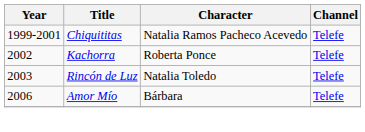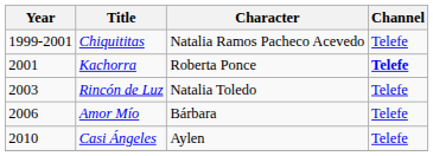 <table class="wikitable" style="font-size: 90%;">
 <tr>
 <th>Year</th>
 <th>Title</th>
 <th>Character</th>
 <th>Channel</th>
 </tr>
 <tr>
 <td>1999-2001</td>
 <td><em><a href='#'>Chiquititas</a></em></td>
 <td>Natalia Ramos Pacheco Acevedo</td>
 <td><a href='#'>Telefe</a></td>
 </tr>
 <tr>
-<td>2002</td>
+<td>2001</td>
 <td><em><a href='#'>Kachorra</a></em></td>
 <td>Roberta Ponce</td>
-<td><a href='#'>Telefe</a></td>
+<td><strong><a href='#'>Telefe</a></strong></td>
 </tr>
 <tr>
 <td>2003</td>
 <td><em><a href='#'>Rincón de Luz</a></em></td>
 <td>Natalia Toledo</td>
 <td><a href='#'>Telefe</a></td>
 </tr>
 <tr>
 <td>2006</td>
 <td><em><a href='#'>Amor Mío</a></em></td>
 <td>Bárbara</td>
 <td><a href='#'>Telefe</a></td>
 </tr>
 <tr>
+<td>2010</td>
+<td><em><a href='#'>Casi Ángeles</a></em></td>
+<td>Aylen</td>
+<td><a href='#'>Telefe</a></td>
+</tr>
+<tr>
 </tr>
 </table>
